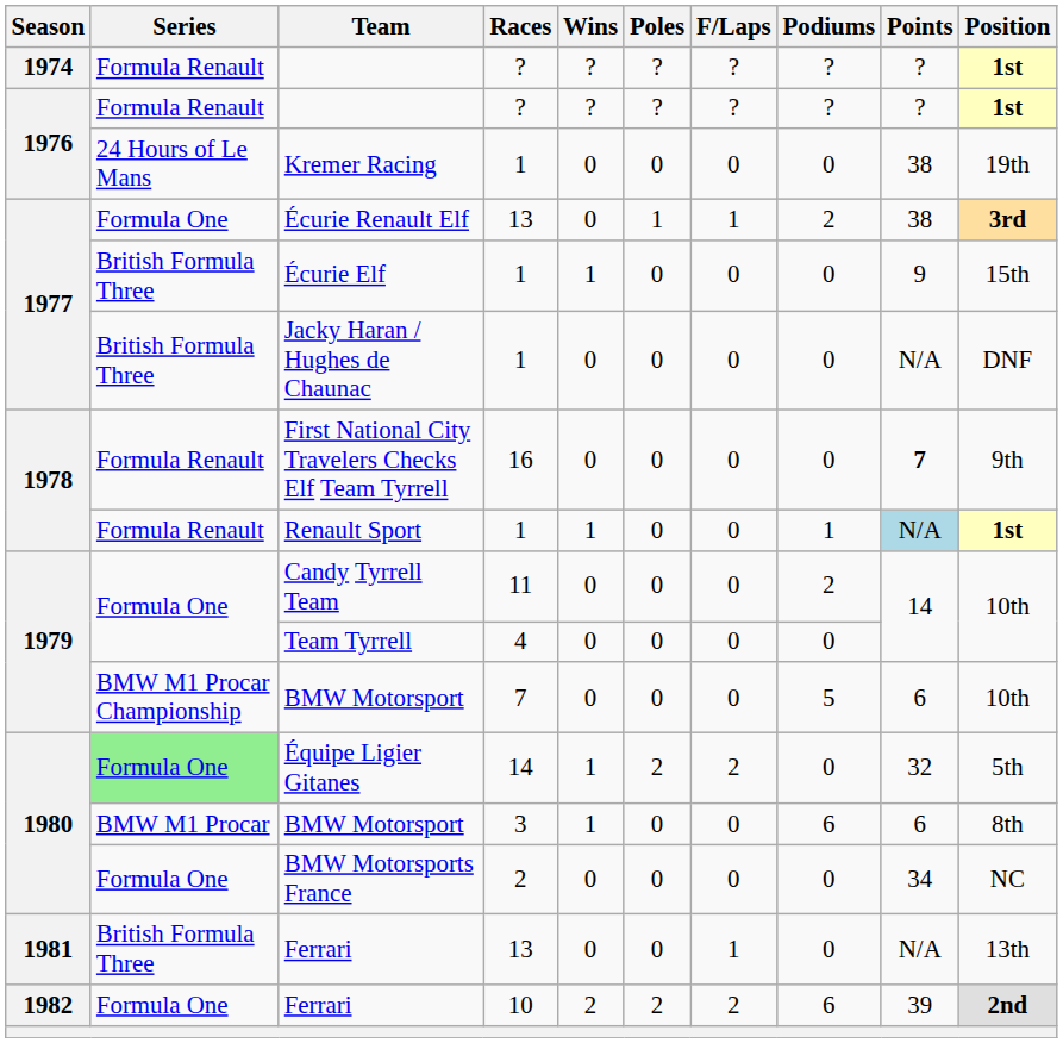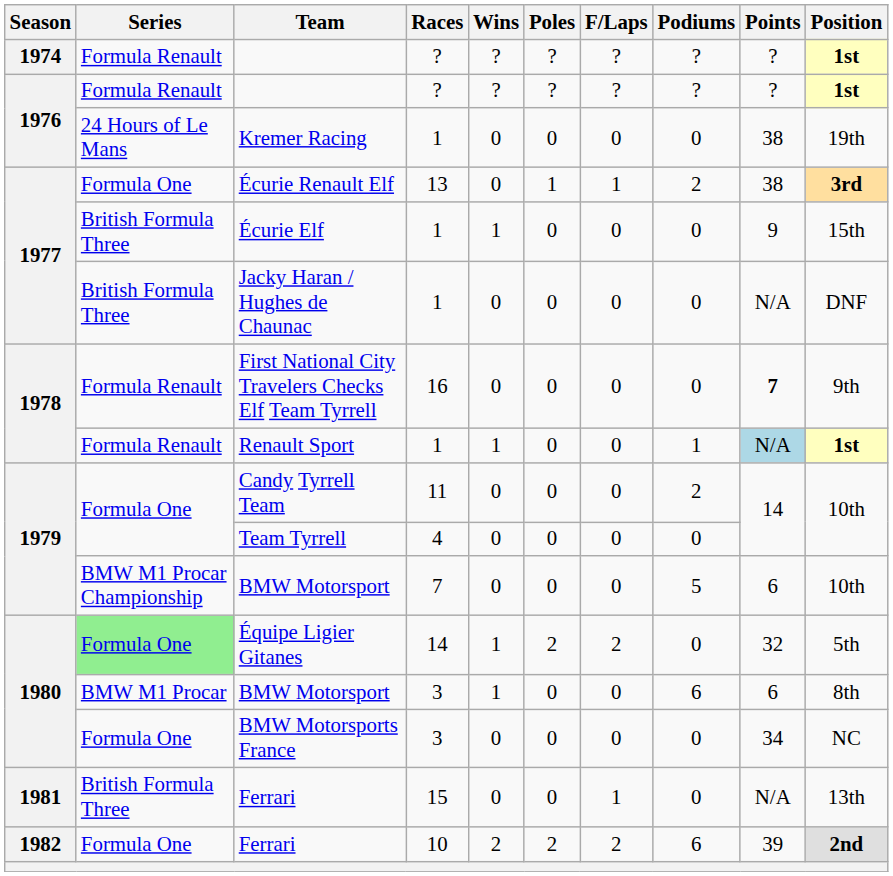 <table class="wikitable" style="font-size: 90%; text-align:center">
 <tr>
 <th>Season</th>
 <th>Series</th>
 <th>Team</th>
 <th>Races</th>
 <th>Wins</th>
 <th>Poles</th>
 <th>F/Laps</th>
 <th>Podiums</th>
 <th>Points</th>
 <th>Position</th>
 </tr>
 <tr>
 <th>1974</th>
 <td align=left><a href='#'>Formula Renault</a></td>
 <td align=left></td>
 <td>?</td>
 <td>?</td>
 <td>?</td>
 <td>?</td>
 <td>?</td>
 <td>?</td>
 <td style="background:#FFFFBF"><strong>1st</strong></td>
 </tr>
 <tr>
 <th rowspan=2>1976</th>
 <td align=left><a href='#'>Formula Renault</a></td>
 <td align=left></td>
 <td>?</td>
 <td>?</td>
 <td>?</td>
 <td>?</td>
 <td>?</td>
 <td>?</td>
 <td style="background:#FFFFBF"><strong>1st</strong></td>
 </tr>
 <tr>
 <td align=left><a href='#'>24 Hours of Le Mans</a></td>
 <td align=left><a href='#'>Kremer Racing</a></td>
 <td>1</td>
 <td>0</td>
 <td>0</td>
 <td>0</td>
 <td>0</td>
 <td>38</td>
 <td>19th</td>
 </tr>
 <tr>
 <th rowspan=3>1977</th>
 <td align=left><a href='#'>Formula One</a></td>
 <td align=left><a href='#'>Écurie Renault Elf</a></td>
 <td>13</td>
 <td>0</td>
 <td>1</td>
 <td>1</td>
 <td>2</td>
 <td>38</td>
 <td style="background:#FFDF9F"><strong>3rd</strong></td>
 </tr>
 <tr>
 <td align=left><a href='#'>British Formula Three</a></td>
 <td align=left><a href='#'>Écurie Elf</a></td>
 <td>1</td>
 <td>1</td>
 <td>0</td>
 <td>0</td>
 <td>0</td>
 <td>9</td>
 <td>15th</td>
 </tr>
 <tr>
 <td align=left><a href='#'>British Formula Three</a></td>
 <td align=left><a href='#'>Jacky Haran / Hughes de Chaunac</a></td>
 <td>1</td>
 <td>0</td>
 <td>0</td>
 <td>0</td>
 <td>0</td>
 <td>N/A</td>
 <td>DNF</td>
 </tr>
 <tr>
 <th rowspan=2>1978</th>
 <td align=left><a href='#'>Formula Renault</a></td>
 <td align=left><a href='#'>First National City Travelers Checks</a> <a href='#'>Elf</a> <a href='#'>Team Tyrrell</a></td>
 <td>16</td>
 <td>0</td>
 <td>0</td>
 <td>0</td>
 <td>0</td>
 <td><strong>7</strong></td>
 <td>9th</td>
 </tr>
 <tr>
 <td align=left><a href='#'>Formula Renault</a></td>
 <td align=left><a href='#'>Renault Sport</a></td>
 <td>1</td>
 <td>1</td>
 <td>0</td>
 <td>0</td>
 <td>1</td>
 <td style="background: lightblue;">N/A</td>
 <td style="background:#FFFFBF"><strong>1st</strong></td>
 </tr>
 <tr>
 <th rowspan=3>1979</th>
 <td rowspan="2" style="text-align:left"><a href='#'>Formula One</a></td>
 <td align=left><a href='#'>Candy</a> <a href='#'>Tyrrell Team</a></td>
 <td>11</td>
 <td>0</td>
 <td>0</td>
 <td>0</td>
 <td>2</td>
 <td rowspan=2>14</td>
 <td rowspan=2>10th</td>
 </tr>
 <tr>
 <td align=left><a href='#'>Team Tyrrell</a></td>
 <td>4</td>
 <td>0</td>
 <td>0</td>
 <td>0</td>
 <td>0</td>
 </tr>
 <tr>
 <td align=left><a href='#'>BMW M1 Procar Championship</a></td>
 <td align=left><a href='#'>BMW Motorsport</a></td>
 <td>7</td>
 <td>0</td>
 <td>0</td>
 <td>0</td>
 <td>5</td>
 <td>6</td>
 <td>10th</td>
 </tr>
 <tr>
 <th rowspan=3>1980</th>
 <td align=left style="background: lightgreen;"><a href='#'>Formula One</a></td>
 <td align=left><a href='#'>Équipe Ligier</a> <a href='#'>Gitanes</a></td>
 <td>14</td>
 <td>1</td>
 <td>2</td>
 <td>2</td>
 <td>0</td>
 <td>32</td>
 <td>5th</td>
 </tr>
 <tr>
 <td align=left><a href='#'>BMW M1 Procar</a></td>
 <td align=left><a href='#'>BMW Motorsport</a></td>
 <td>3</td>
 <td>1</td>
 <td>0</td>
 <td>0</td>
 <td>6</td>
 <td>6</td>
 <td>8th</td>
 </tr>
 <tr>
 <td align=left><a href='#'>Formula One</a></td>
 <td align=left><a href='#'>BMW Motorsports France</a></td>
-<td>2</td>
+<td>3</td>
 <td>0</td>
 <td>0</td>
 <td>0</td>
 <td>0</td>
 <td>34</td>
 <td>NC</td>
 </tr>
 <tr>
 <th>1981</th>
 <td align=left><a href='#'>British Formula Three</a></td>
 <td align=left><a href='#'>Ferrari</a></td>
-<td>13</td>
+<td>15</td>
 <td>0</td>
 <td>0</td>
 <td>1</td>
 <td>0</td>
 <td>N/A</td>
 <td>13th</td>
 </tr>
 <tr>
 <th>1982</th>
 <td align=left><a href='#'>Formula One</a></td>
 <td align=left><a href='#'>Ferrari</a></td>
 <td>10</td>
 <td>2</td>
 <td>2</td>
 <td>2</td>
 <td>6</td>
 <td>39</td>
 <td style="background:#DFDFDF"><strong>2nd</strong></td>
 </tr>
 <tr>
 <th colspan="10"></th>
 </tr>
 </table>
